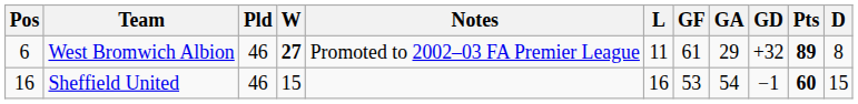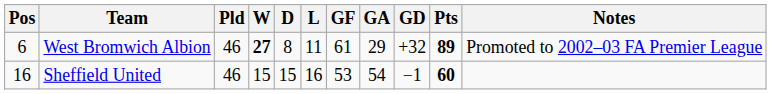 <table class="wikitable" style="text-align:center">
 <tr>
 <th>Pos</th>
 <th>Team</th>
 <th>Pld</th>
 <th>W</th>
-<th>Notes</th>
+<th>D</th>
 <th>L</th>
 <th>GF</th>
 <th>GA</th>
 <th>GD</th>
 <th>Pts</th>
-<th>D</th>
+<th>Notes</th>
 </tr>
 <tr>
 <td>6</td>
 <td style="text-align:left"><a href='#'>West Bromwich Albion</a></td>
 <td>46</td>
 <td><strong>27</strong></td>
-<td style="text-align:left">Promoted to <a href='#'>2002–03 FA Premier League</a></td>
+<td>8</td>
 <td>11</td>
 <td>61</td>
 <td>29</td>
 <td>+32</td>
 <td><strong>89</strong></td>
-<td>8</td>
+<td style="text-align:left">Promoted to <a href='#'>2002–03 FA Premier League</a></td>
 </tr>
 <tr>
 <td>16</td>
 <td style="text-align:left"><a href='#'>Sheffield United</a></td>
 <td>46</td>
 <td>15</td>
-<td></td>
+<td>15</td>
 <td>16</td>
 <td>53</td>
 <td>54</td>
 <td>−1</td>
 <td><strong>60</strong></td>
-<td>15</td>
+<td></td>
 </tr>
 </table>
